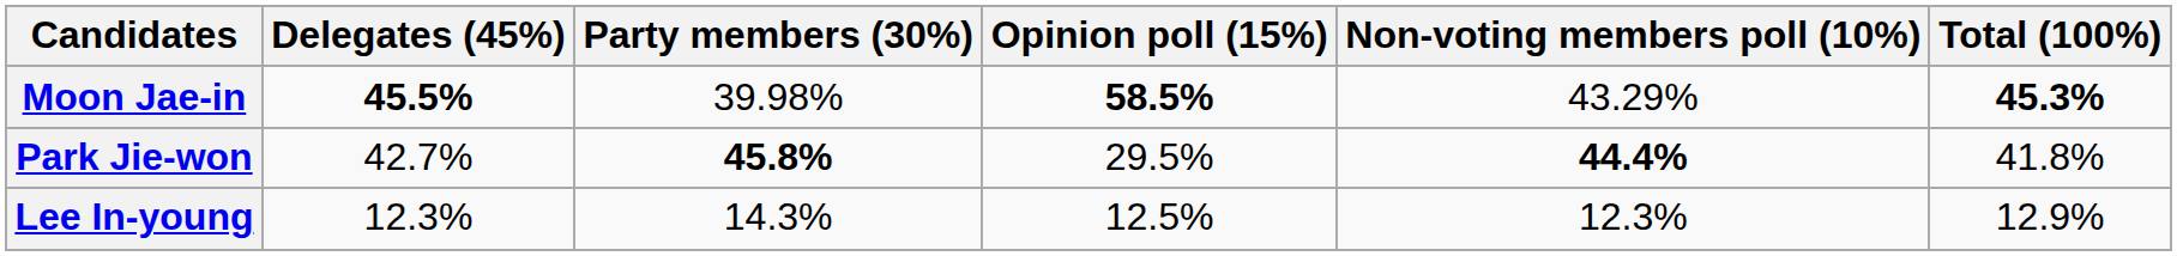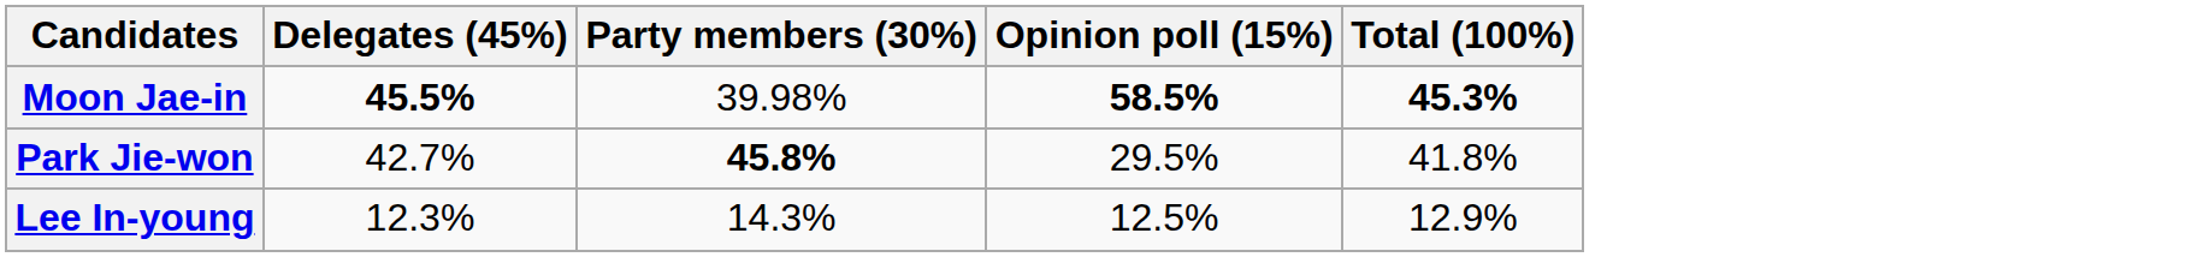 <table class="wikitable" style="text-align:center;">
 <tr>
 <th>Candidates</th>
 <th>Delegates (45%)</th>
 <th>Party members (30%)</th>
 <th>Opinion poll (15%)</th>
-<th>Non-voting members poll (10%)</th>
 <th>Total (100%)</th>
 </tr>
 <tr>
 <th><a href='#'>Moon Jae-in</a></th>
 <td><strong>45.5%</strong></td>
 <td>39.98%</td>
 <td><strong>58.5%</strong></td>
-<td>43.29%</td>
 <td><strong>45.3%</strong></td>
 </tr>
 <tr>
 <th><a href='#'>Park Jie-won</a></th>
 <td>42.7%</td>
 <td><strong>45.8%</strong></td>
 <td>29.5%</td>
-<td><strong>44.4%</strong></td>
 <td>41.8%</td>
 </tr>
 <tr>
 <th><a href='#'>Lee In-young</a></th>
 <td>12.3%</td>
 <td>14.3%</td>
 <td>12.5%</td>
-<td>12.3%</td>
 <td>12.9%</td>
 </tr>
 </table>
